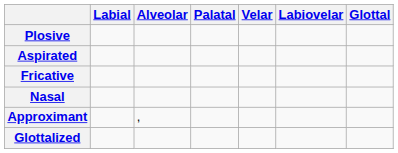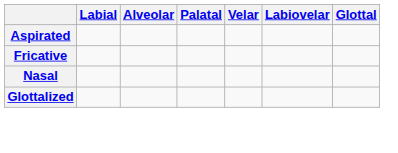 <table class="wikitable">
 <tr>
 <th></th>
 <th><a href='#'>Labial</a></th>
 <th><a href='#'>Alveolar</a></th>
 <th><a href='#'>Palatal</a></th>
 <th><a href='#'>Velar</a></th>
 <th><a href='#'>Labiovelar</a></th>
 <th><a href='#'>Glottal</a></th>
-</tr>
-<tr>
-<th><a href='#'>Plosive</a></th>
-<td> </td>
-<td> </td>
-<td> </td>
-<td> </td>
-<td> </td>
-<td></td>
 </tr>
 <tr>
 <th><a href='#'>Aspirated</a></th>
 <td></td>
 <td></td>
 <td></td>
 <td></td>
 <td></td>
 <td></td>
 </tr>
 <tr>
 <th><a href='#'>Fricative</a></th>
 <td> </td>
 <td></td>
 <td></td>
 <td></td>
 <td></td>
 <td></td>
 </tr>
 <tr>
 <th><a href='#'>Nasal</a></th>
 <td></td>
 <td></td>
 <td></td>
 <td></td>
 <td></td>
 <td></td>
 </tr>
 <tr>
-<th><a href='#'>Approximant</a></th>
-<td></td>
-<td>, </td>
-<td></td>
-<td></td>
-<td></td>
-<td></td>
-</tr>
-<tr>
 <th><a href='#'>Glottalized</a></th>
 <td></td>
 <td></td>
 <td></td>
 <td></td>
 <td></td>
 <td></td>
 </tr>
 </table>
